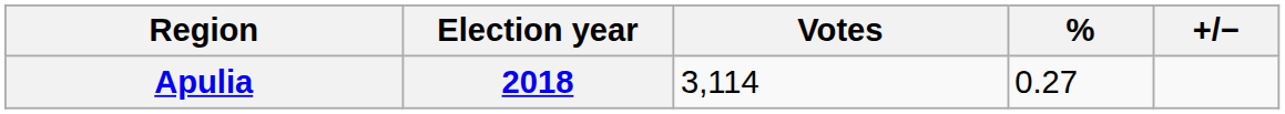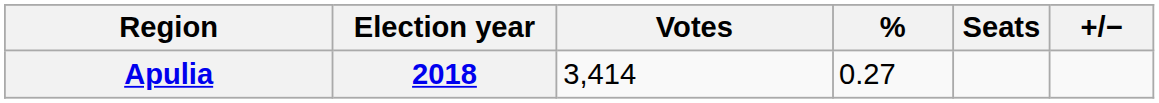 <table class="wikitable" style="width:50%; border:1px #AAAAFF solid">
 <tr>
 <th width="19%">Region</th>
 <th width="13%">Election year</th>
 <th width="16%">Votes</th>
 <th width="7%">%</th>
+<th width="1%">Seats</th>
 <th width="6%">+/−</th>
 </tr>
 <tr>
 <th><a href='#'>Apulia</a></th>
 <th><a href='#'>2018</a></th>
-<td>3,114</td>
+<td>3,414</td>
 <td>0.27</td>
+<td></td>
 <td></td>
 </tr>
 </table>
